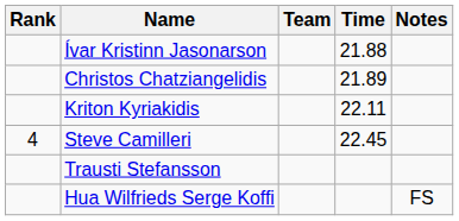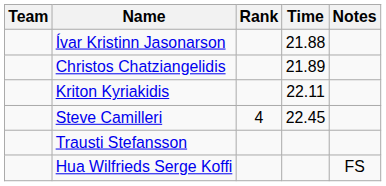 <table class="wikitable sortable" style="text-align:center">
 <tr>
+<th>Team</th>
+<th>Name</th>
 <th>Rank</th>
-<th>Name</th>
-<th>Team</th>
 <th>Time</th>
 <th>Notes</th>
 </tr>
 <tr>
+<td align=left></td>
+<td align="left"><a href='#'>Ívar Kristinn Jasonarson</a></td>
 <td></td>
-<td align="left"><a href='#'>Ívar Kristinn Jasonarson</a></td>
-<td align=left></td>
 <td>21.88</td>
 <td></td>
 </tr>
 <tr>
+<td align=left></td>
+<td align="left"><a href='#'>Christos Chatziangelidis</a></td>
 <td></td>
-<td align="left"><a href='#'>Christos Chatziangelidis</a></td>
-<td align=left></td>
 <td>21.89</td>
 <td></td>
 </tr>
 <tr>
+<td align=left></td>
+<td align="left"><a href='#'>Kriton Kyriakidis</a></td>
 <td></td>
-<td align="left"><a href='#'>Kriton Kyriakidis</a></td>
-<td align=left></td>
 <td>22.11</td>
 <td></td>
 </tr>
 <tr>
+<td align=left></td>
+<td align="left"><a href='#'>Steve Camilleri</a></td>
 <td>4</td>
-<td align="left"><a href='#'>Steve Camilleri</a></td>
-<td align=left></td>
 <td>22.45</td>
 <td></td>
 </tr>
 <tr>
+<td align=left></td>
+<td align="left"><a href='#'>Trausti Stefansson</a></td>
 <td></td>
-<td align="left"><a href='#'>Trausti Stefansson</a></td>
-<td align=left></td>
 <td></td>
 <td></td>
 </tr>
 <tr>
+<td align=left></td>
+<td align="left"><a href='#'>Hua Wilfrieds Serge Koffi</a></td>
 <td></td>
-<td align="left"><a href='#'>Hua Wilfrieds Serge Koffi</a></td>
-<td align=left></td>
 <td></td>
 <td>FS</td>
 </tr>
 </table>
